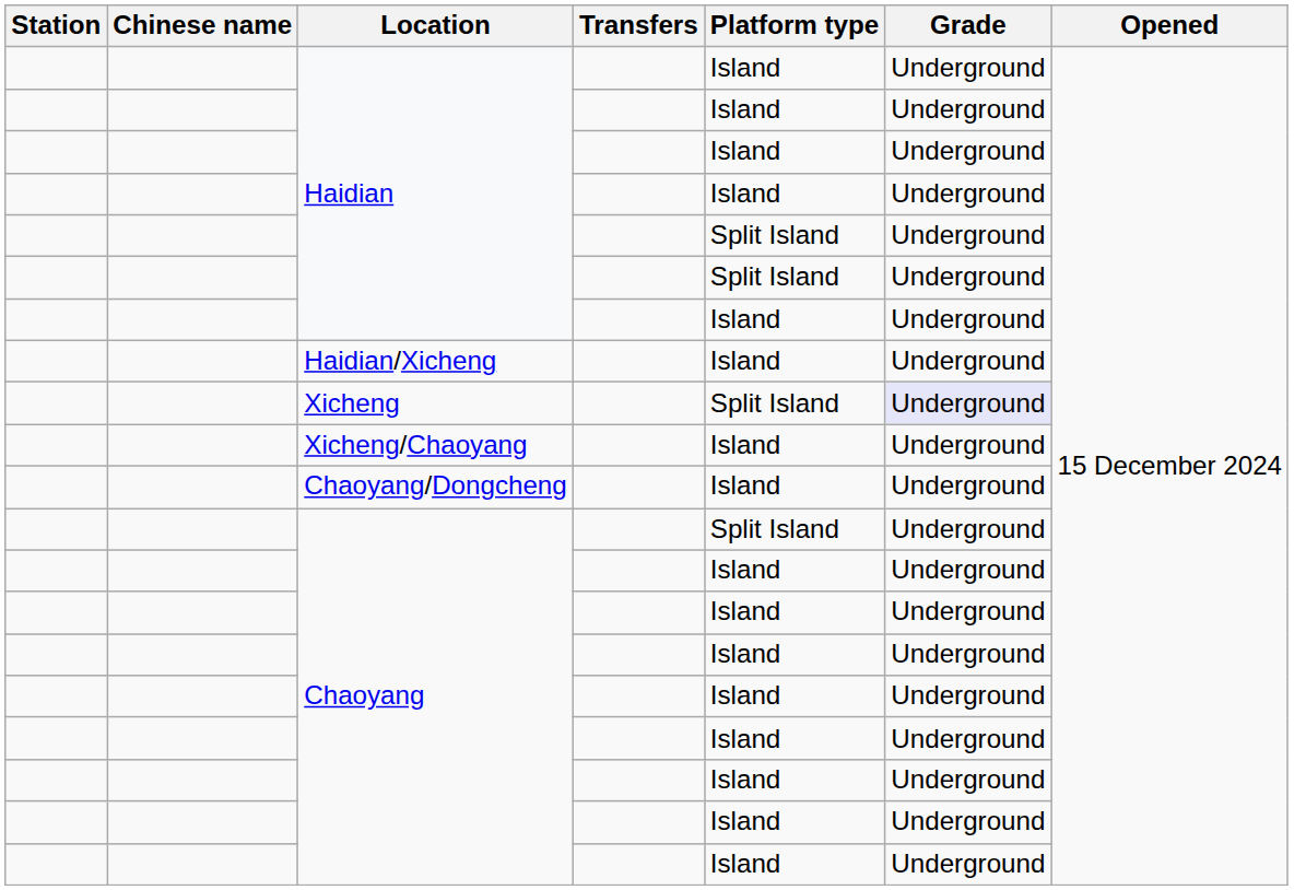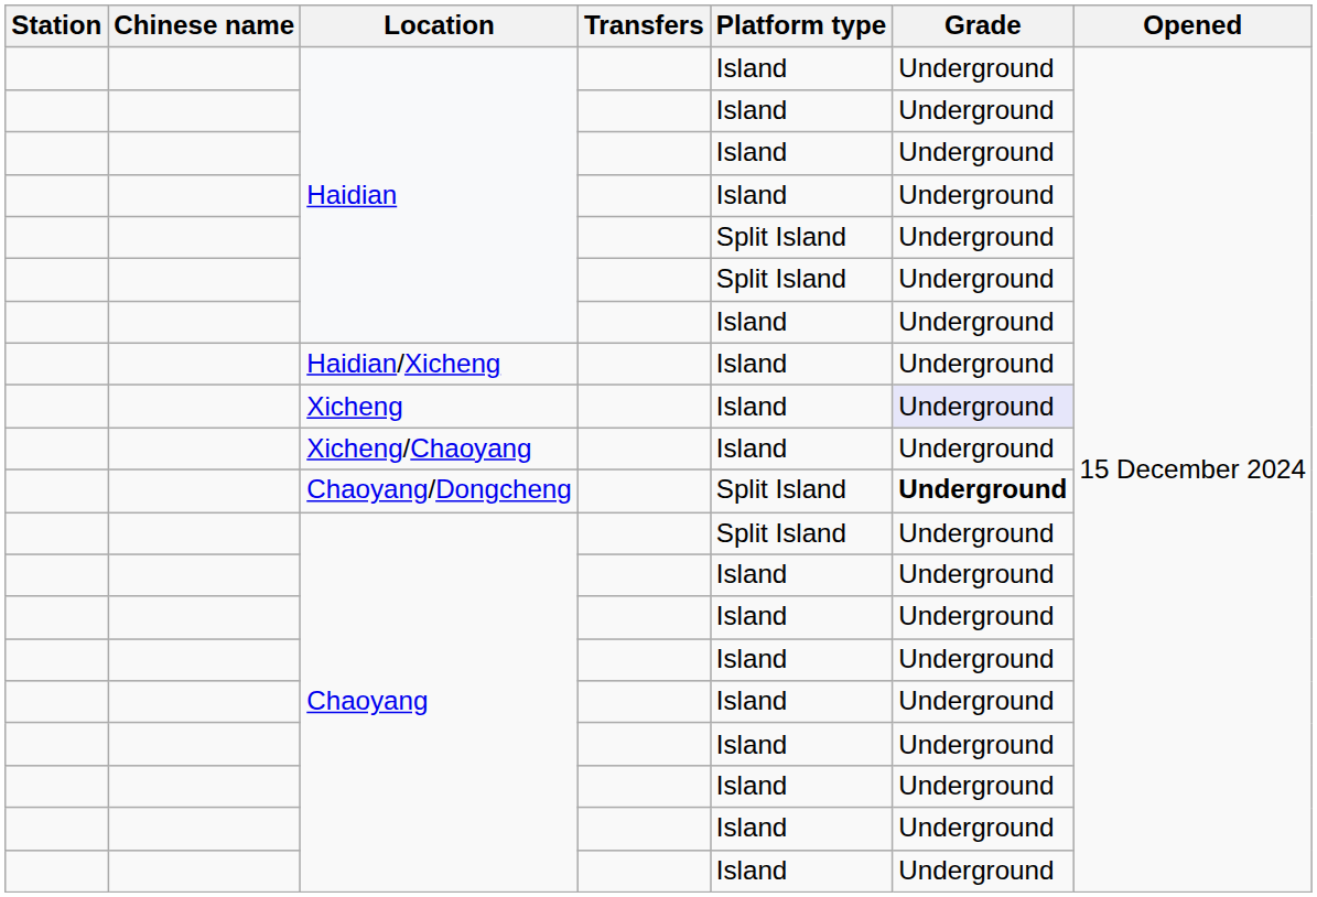 <table class=wikitable>
 <tr>
 <th>Station</th>
 <th>Chinese name</th>
 <th>Location</th>
 <th>Transfers</th>
 <th>Platform type</th>
 <th>Grade</th>
 <th>Opened</th>
 </tr>
 <tr>
 <td></td>
 <td><span></span></td>
 <td rowspan=7 bgcolor=#F8F9FA><a href='#'>Haidian</a></td>
 <td></td>
 <td>Island</td>
 <td>Underground</td>
 <td rowspan=20>15 December 2024</td>
 </tr>
 <tr>
 <td></td>
 <td><span></span></td>
 <td></td>
 <td>Island</td>
 <td>Underground</td>
 </tr>
 <tr>
 <td></td>
 <td><span></span></td>
 <td></td>
 <td>Island</td>
 <td>Underground</td>
 </tr>
 <tr>
 <td></td>
 <td><span></span></td>
 <td></td>
 <td>Island</td>
 <td>Underground</td>
 </tr>
 <tr>
 <td></td>
 <td><span></span></td>
 <td></td>
 <td>Split Island</td>
 <td>Underground</td>
 </tr>
 <tr>
 <td></td>
 <td><span></span></td>
 <td></td>
 <td>Split Island</td>
 <td>Underground</td>
 </tr>
 <tr>
 <td></td>
 <td><span></span></td>
 <td></td>
 <td>Island</td>
 <td>Underground</td>
 </tr>
 <tr>
 <td></td>
 <td><span></span></td>
 <td><a href='#'>Haidian</a>/<a href='#'>Xicheng</a></td>
 <td></td>
 <td>Island</td>
 <td>Underground</td>
 </tr>
 <tr>
 <td></td>
 <td><span></span></td>
 <td><a href='#'>Xicheng</a></td>
 <td></td>
-<td>Split Island</td>
+<td>Island</td>
 <td style="background: lavender;">Underground</td>
 </tr>
 <tr>
 <td></td>
 <td><span></span></td>
 <td><a href='#'>Xicheng</a>/<a href='#'>Chaoyang</a></td>
 <td></td>
 <td>Island</td>
 <td>Underground</td>
 </tr>
 <tr>
 <td></td>
 <td><span></span></td>
 <td><a href='#'>Chaoyang</a>/<a href='#'>Dongcheng</a></td>
 <td></td>
-<td>Island</td>
-<td>Underground</td>
+<td>Split Island</td>
+<td><strong>Underground</strong></td>
 </tr>
 <tr>
 <td></td>
 <td><span></span></td>
 <td rowspan=9><a href='#'>Chaoyang</a></td>
 <td></td>
 <td>Split Island</td>
 <td>Underground</td>
 </tr>
 <tr>
 <td></td>
 <td><span></span></td>
 <td></td>
 <td>Island</td>
 <td>Underground</td>
 </tr>
 <tr>
 <td></td>
 <td><span></span></td>
 <td></td>
 <td>Island</td>
 <td>Underground</td>
 </tr>
 <tr>
 <td></td>
 <td><span></span></td>
 <td> </td>
 <td>Island</td>
 <td>Underground</td>
 </tr>
 <tr>
 <td></td>
 <td><span></span></td>
 <td></td>
 <td>Island</td>
 <td>Underground</td>
 </tr>
 <tr>
 <td></td>
 <td><span></span></td>
 <td></td>
 <td>Island</td>
 <td>Underground</td>
 </tr>
 <tr>
 <td></td>
 <td><span></span></td>
 <td></td>
 <td>Island</td>
 <td>Underground</td>
 </tr>
 <tr>
 <td></td>
 <td><span></span></td>
 <td></td>
 <td>Island</td>
 <td>Underground</td>
 </tr>
 <tr>
 <td></td>
 <td><span></span></td>
 <td></td>
 <td>Island</td>
 <td>Underground</td>
 </tr>
 </table>
